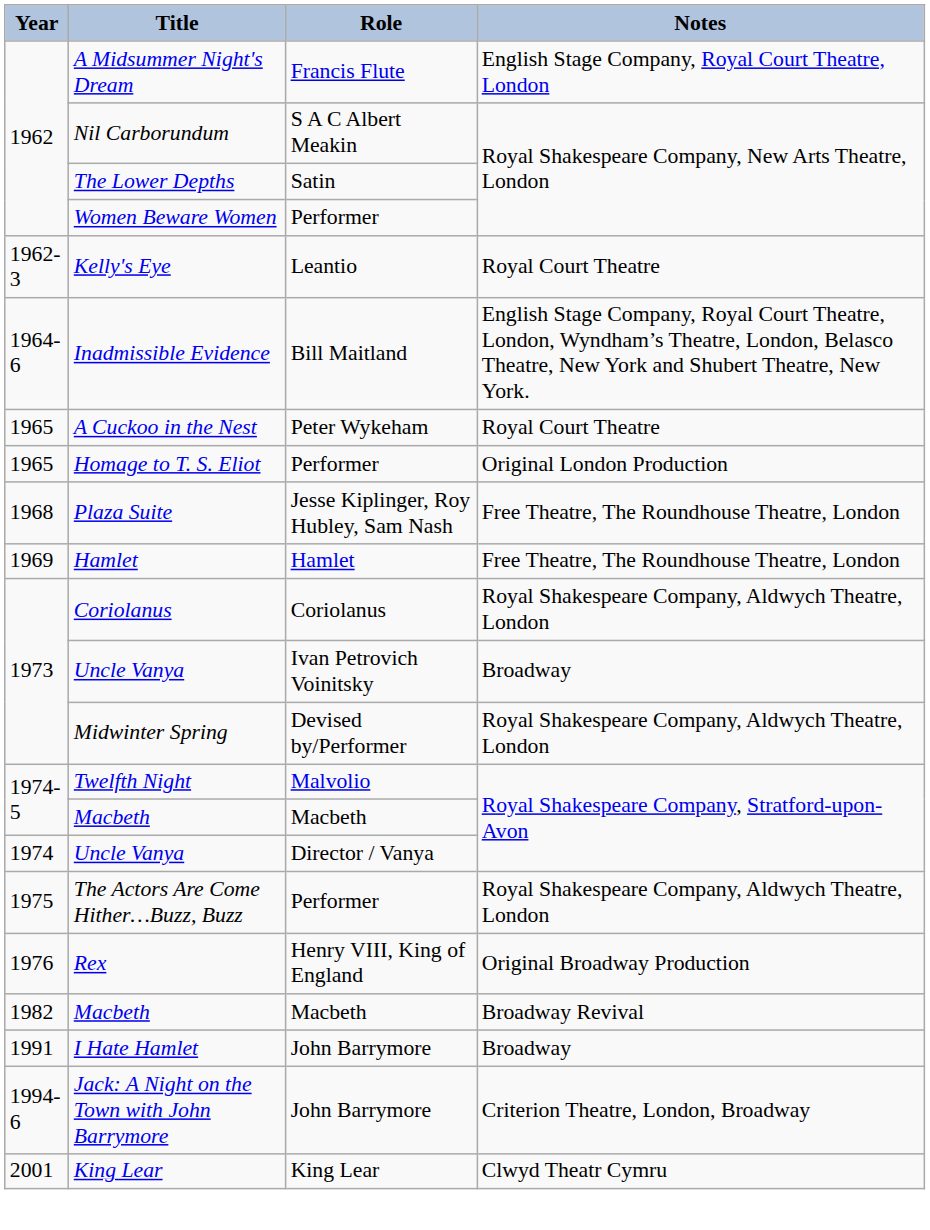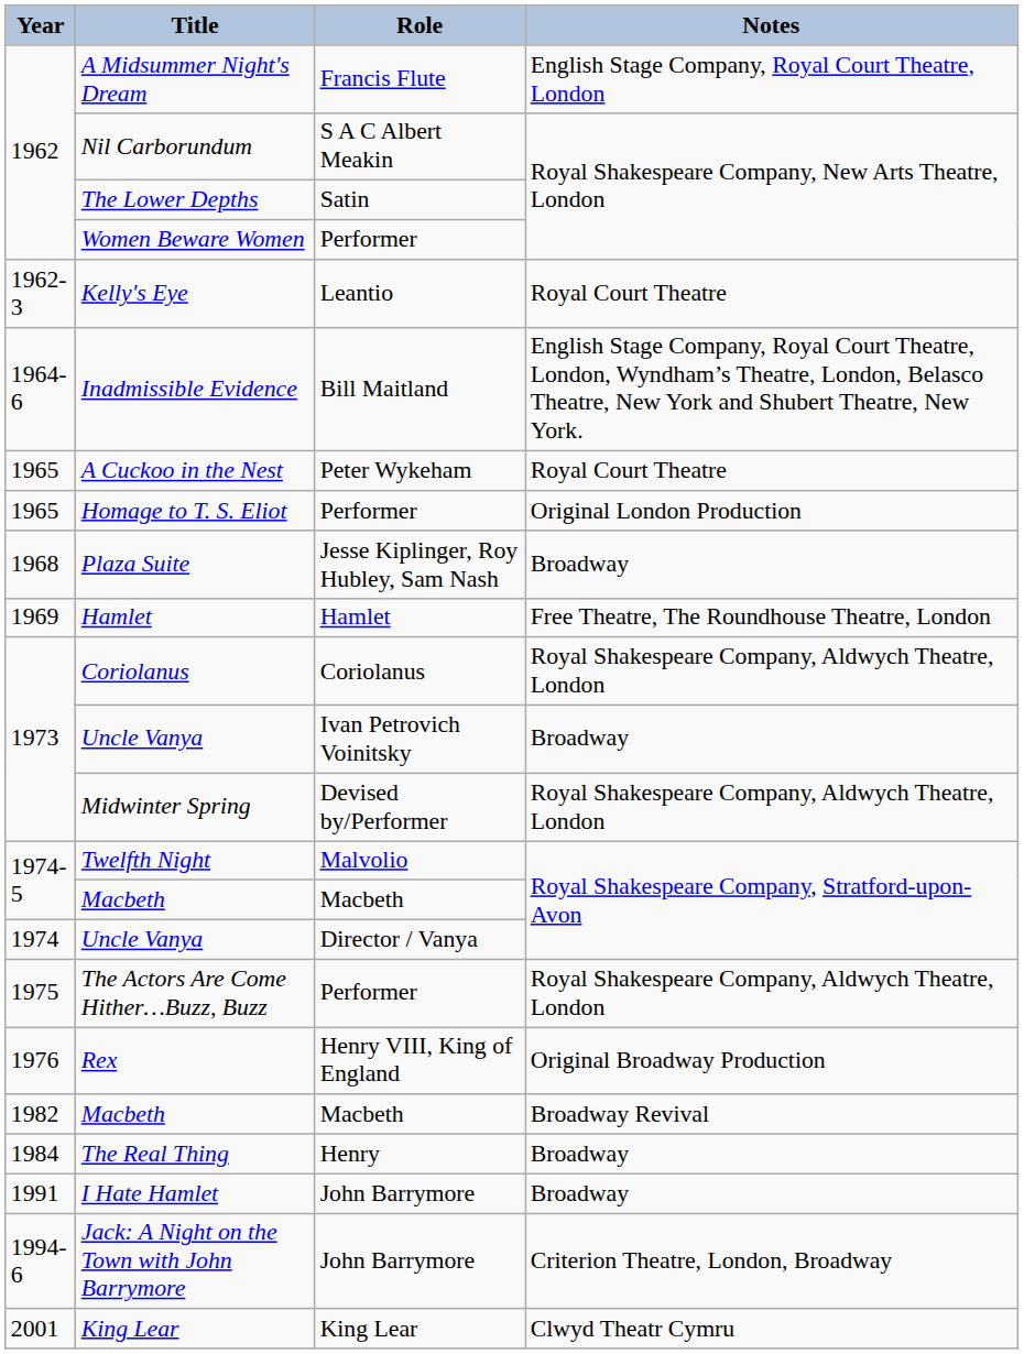 <table class="wikitable" style="font-size:90%">
 <tr style="text-align:center;">
 <th style="background:#B0C4DE;">Year</th>
 <th style="background:#B0C4DE;">Title</th>
 <th style="background:#B0C4DE;">Role</th>
 <th style="background:#B0C4DE;">Notes</th>
 </tr>
 <tr>
 <td rowspan="4">1962</td>
 <td><em><a href='#'>A Midsummer Night's Dream</a></em></td>
 <td><a href='#'>Francis Flute</a></td>
 <td>English Stage Company, <a href='#'>Royal Court Theatre, London</a></td>
 </tr>
 <tr>
 <td><em>Nil Carborundum</em></td>
 <td>S A C Albert Meakin</td>
 <td rowspan="3">Royal Shakespeare Company, New Arts Theatre, London</td>
 </tr>
 <tr>
 <td><em><a href='#'>The Lower Depths</a></em></td>
 <td>Satin</td>
 </tr>
 <tr>
 <td><em><a href='#'>Women Beware Women</a></em></td>
 <td>Performer</td>
 </tr>
 <tr>
 <td>1962-3</td>
 <td><em><a href='#'>Kelly's Eye</a></em></td>
 <td>Leantio</td>
 <td>Royal Court Theatre</td>
 </tr>
 <tr>
 <td>1964-6</td>
 <td><em><a href='#'>Inadmissible Evidence</a></em></td>
 <td>Bill Maitland</td>
 <td>English Stage Company, Royal Court Theatre, London,  Wyndham’s Theatre, London, Belasco Theatre, New York and Shubert Theatre, New York.</td>
 </tr>
 <tr>
 <td>1965</td>
 <td><em><a href='#'>A Cuckoo in the Nest</a></em></td>
 <td>Peter Wykeham</td>
 <td>Royal Court Theatre</td>
 </tr>
 <tr>
 <td>1965</td>
 <td><em><a href='#'>Homage to T. S. Eliot</a></em></td>
 <td>Performer</td>
 <td>Original London Production</td>
 </tr>
 <tr>
 <td>1968</td>
 <td><em><a href='#'>Plaza Suite</a></em></td>
 <td>Jesse Kiplinger, Roy Hubley, Sam Nash</td>
-<td>Free Theatre, The Roundhouse Theatre, London</td>
+<td>Broadway</td>
 </tr>
 <tr>
 <td>1969</td>
 <td><em><a href='#'>Hamlet</a></em></td>
 <td><a href='#'>Hamlet</a></td>
 <td>Free Theatre, The Roundhouse Theatre, London</td>
 </tr>
 <tr>
 <td rowspan="3">1973</td>
 <td><em><a href='#'>Coriolanus</a></em></td>
 <td>Coriolanus</td>
 <td>Royal Shakespeare Company, Aldwych Theatre, London</td>
 </tr>
 <tr>
 <td><em><a href='#'>Uncle Vanya</a></em></td>
 <td>Ivan Petrovich Voinitsky</td>
 <td>Broadway</td>
 </tr>
 <tr>
 <td><em>Midwinter Spring</em></td>
 <td>Devised by/Performer</td>
 <td>Royal Shakespeare Company, Aldwych Theatre, London</td>
 </tr>
 <tr>
 <td rowspan="2">1974-5</td>
 <td><em><a href='#'>Twelfth Night</a></em></td>
 <td><a href='#'>Malvolio</a></td>
 <td rowspan="3"><a href='#'>Royal Shakespeare Company</a>, <a href='#'>Stratford-upon-Avon</a></td>
 </tr>
 <tr>
 <td><em><a href='#'>Macbeth</a></em></td>
 <td>Macbeth</td>
 </tr>
 <tr>
 <td>1974</td>
 <td><em><a href='#'>Uncle Vanya</a></em></td>
 <td>Director / Vanya</td>
 </tr>
 <tr>
 <td>1975</td>
 <td><em>The Actors Are Come Hither…Buzz, Buzz</em></td>
 <td>Performer</td>
 <td>Royal Shakespeare Company, Aldwych Theatre, London</td>
 </tr>
 <tr>
 <td>1976</td>
 <td><em><a href='#'>Rex</a></em></td>
 <td>Henry VIII, King of England</td>
 <td>Original Broadway Production</td>
 </tr>
 <tr>
 <td>1982</td>
 <td><em><a href='#'>Macbeth</a></em></td>
 <td>Macbeth</td>
 <td>Broadway Revival</td>
 </tr>
 <tr>
+<td>1984</td>
+<td><em><a href='#'>The Real Thing</a></em></td>
+<td>Henry</td>
+<td>Broadway</td>
+</tr>
+<tr>
 <td>1991</td>
 <td><em><a href='#'>I Hate Hamlet</a></em></td>
 <td>John Barrymore</td>
 <td>Broadway</td>
 </tr>
 <tr>
 <td>1994-6</td>
 <td><em><a href='#'>Jack: A Night on the Town with John Barrymore</a></em></td>
 <td>John Barrymore</td>
 <td>Criterion Theatre, London, Broadway</td>
 </tr>
 <tr>
 <td>2001</td>
 <td><em><a href='#'>King Lear</a></em></td>
 <td>King Lear</td>
 <td>Clwyd Theatr Cymru</td>
 </tr>
 </table>
